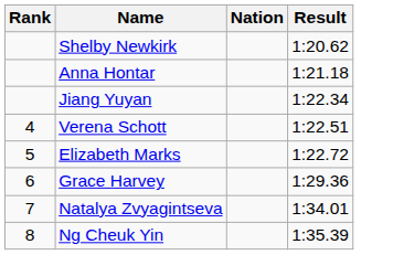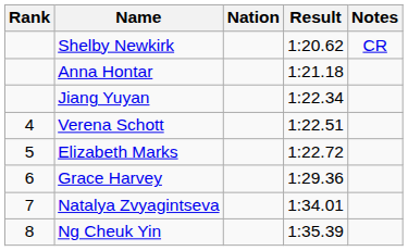 <table class="wikitable sortable" style="text-align:center">
 <tr>
 <th>Rank</th>
 <th>Name</th>
 <th>Nation</th>
 <th>Result</th>
+<th>Notes</th>
 </tr>
 <tr>
 <td></td>
 <td align=left><a href='#'>Shelby Newkirk</a></td>
 <td align=left></td>
 <td>1:20.62</td>
+<td><a href='#'>CR</a></td>
 </tr>
 <tr>
 <td></td>
 <td align=left><a href='#'>Anna Hontar</a></td>
 <td align=left></td>
 <td>1:21.18</td>
+<td></td>
 </tr>
 <tr>
 <td></td>
 <td align=left><a href='#'>Jiang Yuyan</a></td>
 <td align=left></td>
 <td>1:22.34</td>
+<td></td>
 </tr>
 <tr>
 <td>4</td>
 <td align=left><a href='#'>Verena Schott</a></td>
 <td align=left></td>
 <td>1:22.51</td>
+<td></td>
 </tr>
 <tr>
 <td>5</td>
 <td align=left><a href='#'>Elizabeth Marks</a></td>
 <td align=left></td>
 <td>1:22.72</td>
+<td></td>
 </tr>
 <tr>
 <td>6</td>
 <td align=left><a href='#'>Grace Harvey</a></td>
 <td align=left></td>
 <td>1:29.36</td>
+<td></td>
 </tr>
 <tr>
 <td>7</td>
 <td align=left><a href='#'>Natalya Zvyagintseva</a></td>
 <td align=left></td>
 <td>1:34.01</td>
+<td></td>
 </tr>
 <tr>
 <td>8</td>
 <td align=left><a href='#'>Ng Cheuk Yin</a></td>
 <td align=left></td>
 <td>1:35.39</td>
+<td></td>
 </tr>
 </table>
